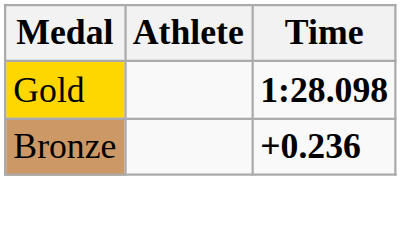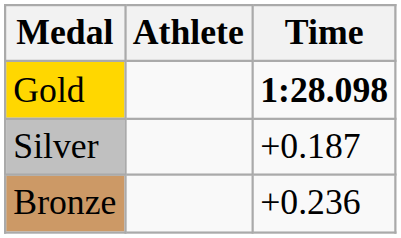 <table class="wikitable">
 <tr>
 <th>Medal</th>
 <th>Athlete</th>
 <th>Time</th>
 </tr>
 <tr>
 <td bgcolor="gold">Gold</td>
 <td></td>
 <td><strong>1:28.098</strong></td>
 </tr>
 <tr>
+<td bgcolor="silver">Silver</td>
+<td></td>
+<td>+0.187</td>
+</tr>
+<tr>
 <td bgcolor="CC9966">Bronze</td>
 <td></td>
-<td><strong>+0.236</strong></td>
+<td>+0.236</td>
 </tr>
 </table>
